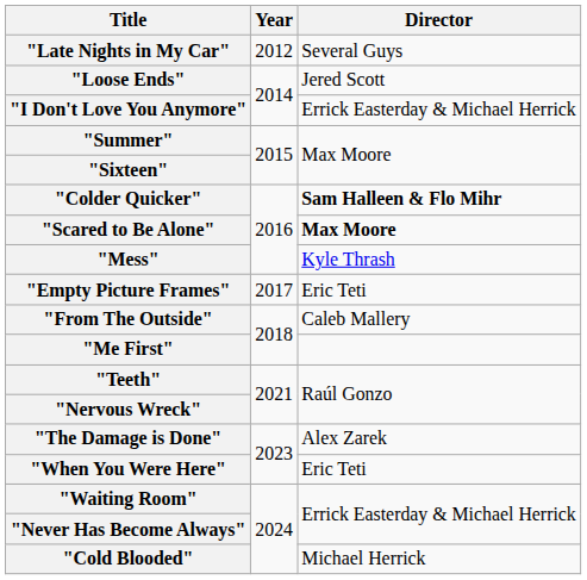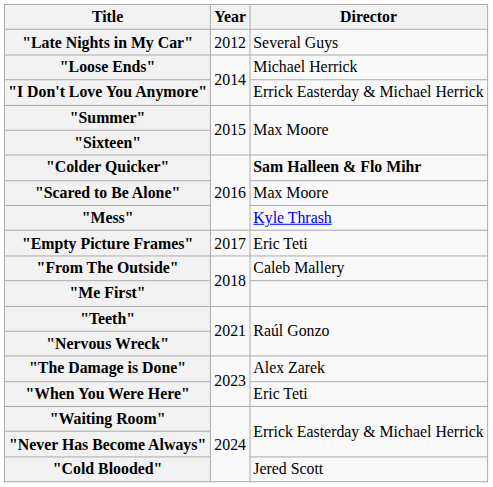 <table class="wikitable plainrowheaders" style="text-align:center;">
 <tr>
 <th scope=col>Title</th>
 <th scope=col>Year</th>
 <th scope=col>Director</th>
 </tr>
 <tr>
 <th scope="row">"Late Nights in My Car"</th>
 <td>2012</td>
 <td style="text-align:left;">Several Guys</td>
 </tr>
 <tr>
 <th scope="row">"Loose Ends"</th>
 <td rowspan=2>2014</td>
-<td style="text-align:left;">Jered Scott</td>
+<td style="text-align:left;">Michael Herrick</td>
 </tr>
 <tr>
 <th scope="row">"I Don't Love You Anymore"</th>
 <td style="text-align:left;">Errick Easterday & Michael Herrick</td>
 </tr>
 <tr>
 <th scope="row">"Summer"</th>
 <td rowspan=2>2015</td>
 <td rowspan="2" style="text-align:left;">Max Moore</td>
 </tr>
 <tr>
 <th scope="row">"Sixteen"</th>
 </tr>
 <tr>
 <th scope="row">"Colder Quicker"</th>
 <td rowspan=3>2016</td>
 <td style="text-align:left;"><strong>Sam Halleen & Flo Mihr</strong></td>
 </tr>
 <tr>
 <th scope="row">"Scared to Be Alone"</th>
-<td style="text-align:left;"><strong>Max Moore</strong></td>
+<td style="text-align:left;">Max Moore</td>
 </tr>
 <tr>
 <th scope="row">"Mess"</th>
 <td style="text-align:left;"><a href='#'>Kyle Thrash</a></td>
 </tr>
 <tr>
 <th scope="row">"Empty Picture Frames"</th>
 <td>2017</td>
 <td style="text-align:left;">Eric Teti</td>
 </tr>
 <tr>
 <th scope="row">"From The Outside"</th>
 <td rowspan=2>2018</td>
 <td style="text-align:left;">Caleb Mallery</td>
 </tr>
 <tr>
 <th scope="row">"Me First"</th>
 <td style="text-align:left;"></td>
 </tr>
 <tr>
 <th scope="row">"Teeth"</th>
 <td rowspan=2>2021</td>
 <td style="text-align:left;" rowspan=2>Raúl Gonzo</td>
 </tr>
 <tr>
 <th scope="row">"Nervous Wreck"</th>
 </tr>
 <tr>
 <th scope="row">"The Damage is Done"</th>
 <td rowspan=2>2023</td>
 <td style="text-align:left;">Alex Zarek</td>
 </tr>
 <tr>
 <th scope="row">"When You Were Here"</th>
 <td style="text-align:left;">Eric Teti</td>
 </tr>
 <tr>
 <th scope="row">"Waiting Room"</th>
 <td rowspan=3>2024</td>
 <td rowspan=2 style="text-align:left;">Errick Easterday & Michael Herrick</td>
 </tr>
 <tr>
 <th scope="row">"Never Has Become Always"</th>
 </tr>
 <tr>
 <th scope="row">"Cold Blooded"</th>
-<td style="text-align:left;">Michael Herrick</td>
+<td style="text-align:left;">Jered Scott</td>
 </tr>
 </table>
